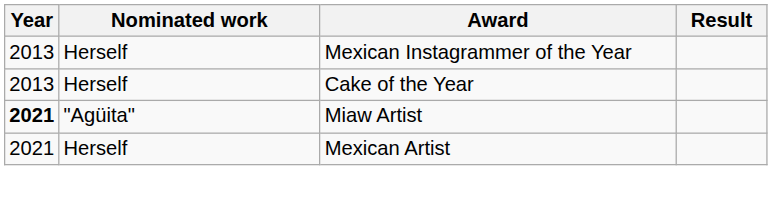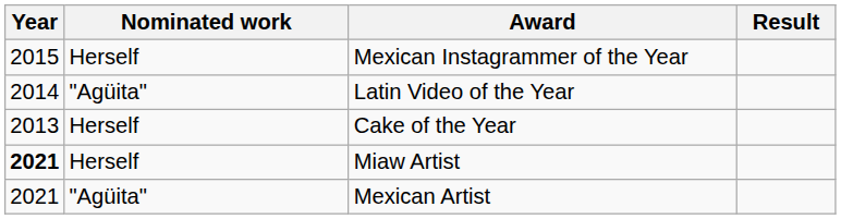 <table class="wikitable">
 <tr>
 <th>Year</th>
 <th width="200">Nominated work</th>
 <th width="275">Award</th>
 <th width="65">Result</th>
 </tr>
 <tr>
-<td>2013</td>
+<td>2015</td>
 <td>Herself</td>
 <td>Mexican Instagrammer of the Year</td>
+<td></td>
+</tr>
+<tr>
+<td>2014</td>
+<td>"Agüita"</td>
+<td>Latin Video of the Year</td>
 <td></td>
 </tr>
 <tr>
 <td>2013</td>
 <td>Herself</td>
 <td>Cake of the Year</td>
 <td></td>
 </tr>
 <tr>
 <td><strong>2021</strong></td>
-<td>"Agüita"</td>
+<td>Herself</td>
 <td>Miaw Artist</td>
 <td></td>
 </tr>
 <tr>
 <td>2021</td>
-<td>Herself</td>
+<td>"Agüita"</td>
 <td>Mexican Artist</td>
 <td></td>
 </tr>
 </table>
